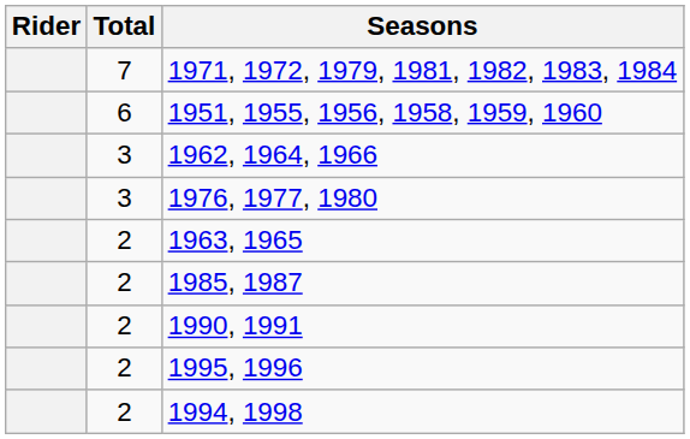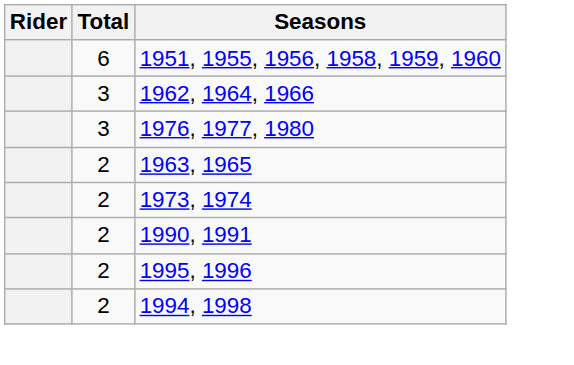 <table class="sortable plainrowheaders wikitable">
 <tr>
 <th scope=col>Rider</th>
 <th scope=col>Total</th>
 <th scope=col class="unsortable">Seasons</th>
-</tr>
-<tr>
-<th scope=row> </th>
-<td align=center>7</td>
-<td><a href='#'>1971</a>, <a href='#'>1972</a>, <a href='#'>1979</a>, <a href='#'>1981</a>, <a href='#'>1982</a>, <a href='#'>1983</a>, <a href='#'>1984</a></td>
 </tr>
 <tr>
 <th scope=row> </th>
 <td align=center>6</td>
 <td><a href='#'>1951</a>, <a href='#'>1955</a>, <a href='#'>1956</a>, <a href='#'>1958</a>, <a href='#'>1959</a>, <a href='#'>1960</a></td>
 </tr>
 <tr>
 <th scope=row> </th>
 <td align=center>3</td>
 <td><a href='#'>1962</a>, <a href='#'>1964</a>, <a href='#'>1966</a></td>
 </tr>
 <tr>
 <th scope=row> </th>
 <td align=center>3</td>
 <td><a href='#'>1976</a>, <a href='#'>1977</a>, <a href='#'>1980</a></td>
 </tr>
 <tr>
 <th scope=row> </th>
 <td align=center>2</td>
 <td><a href='#'>1963</a>, <a href='#'>1965</a></td>
 </tr>
 <tr>
 <th scope=row> </th>
 <td align=center>2</td>
-<td><a href='#'>1985</a>, <a href='#'>1987</a></td>
+<td><a href='#'>1973</a>, <a href='#'>1974</a></td>
 </tr>
 <tr>
 <th scope=row> </th>
 <td align=center>2</td>
 <td><a href='#'>1990</a>, <a href='#'>1991</a></td>
 </tr>
 <tr>
 <th scope=row> </th>
 <td align=center>2</td>
 <td><a href='#'>1995</a>, <a href='#'>1996</a></td>
 </tr>
 <tr>
 <th scope=row> </th>
 <td align=center>2</td>
 <td><a href='#'>1994</a>, <a href='#'>1998</a></td>
 </tr>
 </table>
